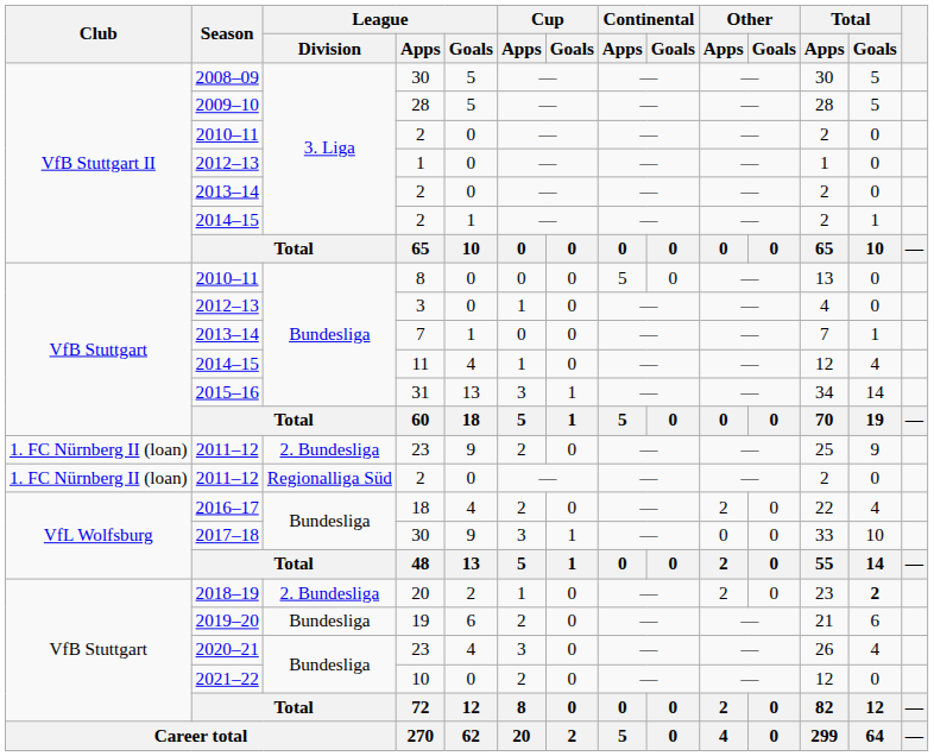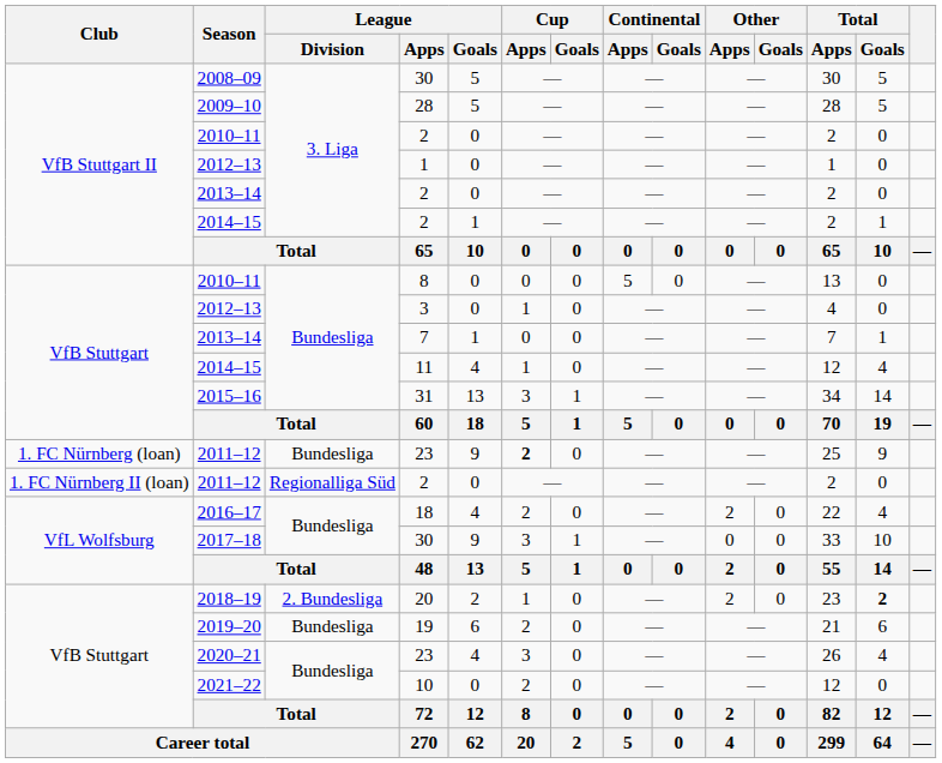 <table class="wikitable" style="text-align:center">
 <tr>
 <th rowspan="2">Club</th>
 <th rowspan="2">Season</th>
 <th colspan="3">League</th>
 <th colspan="2">Cup</th>
 <th colspan="2">Continental</th>
 <th colspan="2">Other</th>
 <th colspan="2">Total</th>
 <th rowspan="2"></th>
 </tr>
 <tr>
 <th>Division</th>
 <th>Apps</th>
 <th>Goals</th>
 <th>Apps</th>
 <th>Goals</th>
 <th>Apps</th>
 <th>Goals</th>
 <th>Apps</th>
 <th>Goals</th>
 <th>Apps</th>
 <th>Goals</th>
 </tr>
 <tr>
 <td rowspan="7"><a href='#'>VfB Stuttgart II</a></td>
 <td><a href='#'>2008–09</a></td>
 <td rowspan="6"><a href='#'>3. Liga</a></td>
 <td>30</td>
 <td>5</td>
 <td colspan="2">—</td>
 <td colspan="2">—</td>
 <td colspan="2">—</td>
 <td>30</td>
 <td>5</td>
 <td></td>
 </tr>
 <tr>
 <td><a href='#'>2009–10</a></td>
 <td>28</td>
 <td>5</td>
 <td colspan="2">—</td>
 <td colspan="2">—</td>
 <td colspan="2">—</td>
 <td>28</td>
 <td>5</td>
 <td></td>
 </tr>
 <tr>
 <td><a href='#'>2010–11</a></td>
 <td>2</td>
 <td>0</td>
 <td colspan="2">—</td>
 <td colspan="2">—</td>
 <td colspan="2">—</td>
 <td>2</td>
 <td>0</td>
 <td></td>
 </tr>
 <tr>
 <td><a href='#'>2012–13</a></td>
 <td>1</td>
 <td>0</td>
 <td colspan="2">—</td>
 <td colspan="2">—</td>
 <td colspan="2">—</td>
 <td>1</td>
 <td>0</td>
 <td></td>
 </tr>
 <tr>
 <td><a href='#'>2013–14</a></td>
 <td>2</td>
 <td>0</td>
 <td colspan="2">—</td>
 <td colspan="2">—</td>
 <td colspan="2">—</td>
 <td>2</td>
 <td>0</td>
 <td></td>
 </tr>
 <tr>
 <td><a href='#'>2014–15</a></td>
 <td>2</td>
 <td>1</td>
 <td colspan="2">—</td>
 <td colspan="2">—</td>
 <td colspan="2">—</td>
 <td>2</td>
 <td>1</td>
 <td></td>
 </tr>
 <tr>
 <th colspan="2">Total</th>
 <th>65</th>
 <th>10</th>
 <th>0</th>
 <th>0</th>
 <th>0</th>
 <th>0</th>
 <th>0</th>
 <th>0</th>
 <th>65</th>
 <th>10</th>
 <th>—</th>
 </tr>
 <tr>
 <td rowspan="6"><a href='#'>VfB Stuttgart</a></td>
 <td><a href='#'>2010–11</a></td>
 <td rowspan="5"><a href='#'>Bundesliga</a></td>
 <td>8</td>
 <td>0</td>
 <td>0</td>
 <td>0</td>
 <td>5</td>
 <td>0</td>
 <td colspan="2">—</td>
 <td>13</td>
 <td>0</td>
 <td></td>
 </tr>
 <tr>
 <td><a href='#'>2012–13</a></td>
 <td>3</td>
 <td>0</td>
 <td>1</td>
 <td>0</td>
 <td colspan="2">—</td>
 <td colspan="2">—</td>
 <td>4</td>
 <td>0</td>
 <td></td>
 </tr>
 <tr>
 <td><a href='#'>2013–14</a></td>
 <td>7</td>
 <td>1</td>
 <td>0</td>
 <td>0</td>
 <td colspan="2">—</td>
 <td colspan="2">—</td>
 <td>7</td>
 <td>1</td>
 <td></td>
 </tr>
 <tr>
 <td><a href='#'>2014–15</a></td>
 <td>11</td>
 <td>4</td>
 <td>1</td>
 <td>0</td>
 <td colspan="2">—</td>
 <td colspan="2">—</td>
 <td>12</td>
 <td>4</td>
 <td></td>
 </tr>
 <tr>
 <td><a href='#'>2015–16</a></td>
 <td>31</td>
 <td>13</td>
 <td>3</td>
 <td>1</td>
 <td colspan="2">—</td>
 <td colspan="2">—</td>
 <td>34</td>
 <td>14</td>
 <td></td>
 </tr>
 <tr>
 <th colspan="2">Total</th>
 <th>60</th>
 <th>18</th>
 <th>5</th>
 <th>1</th>
 <th>5</th>
 <th>0</th>
 <th>0</th>
 <th>0</th>
 <th>70</th>
 <th>19</th>
 <th>—</th>
 </tr>
 <tr>
-<td><a href='#'>1. FC Nürnberg II</a> (loan)</td>
+<td><a href='#'>1. FC Nürnberg</a> (loan)</td>
 <td><a href='#'>2011–12</a></td>
-<td><a href='#'>2. Bundesliga</a></td>
+<td>Bundesliga</td>
 <td>23</td>
 <td>9</td>
-<td>2</td>
+<td><strong>2</strong></td>
 <td>0</td>
 <td colspan="2">—</td>
 <td colspan="2">—</td>
 <td>25</td>
 <td>9</td>
 <td></td>
 </tr>
 <tr>
 <td><a href='#'>1. FC Nürnberg II</a> (loan)</td>
 <td><a href='#'>2011–12</a></td>
 <td><a href='#'>Regionalliga Süd</a></td>
 <td>2</td>
 <td>0</td>
 <td colspan="2">—</td>
 <td colspan="2">—</td>
 <td colspan="2">—</td>
 <td>2</td>
 <td>0</td>
 <td></td>
 </tr>
 <tr>
 <td rowspan="3"><a href='#'>VfL Wolfsburg</a></td>
 <td><a href='#'>2016–17</a></td>
 <td rowspan="2">Bundesliga</td>
 <td>18</td>
 <td>4</td>
 <td>2</td>
 <td>0</td>
 <td colspan="2">—</td>
 <td>2</td>
 <td>0</td>
 <td>22</td>
 <td>4</td>
 <td></td>
 </tr>
 <tr>
 <td><a href='#'>2017–18</a></td>
 <td>30</td>
 <td>9</td>
 <td>3</td>
 <td>1</td>
 <td colspan="2">—</td>
 <td>0</td>
 <td>0</td>
 <td>33</td>
 <td>10</td>
 <td></td>
 </tr>
 <tr>
 <th colspan="2">Total</th>
 <th>48</th>
 <th>13</th>
 <th>5</th>
 <th>1</th>
 <th>0</th>
 <th>0</th>
 <th>2</th>
 <th>0</th>
 <th>55</th>
 <th>14</th>
 <th>—</th>
 </tr>
 <tr>
 <td rowspan="5">VfB Stuttgart</td>
 <td><a href='#'>2018–19</a></td>
 <td><a href='#'>2. Bundesliga</a></td>
 <td>20</td>
 <td>2</td>
 <td>1</td>
 <td>0</td>
 <td colspan="2">—</td>
 <td>2</td>
 <td>0</td>
 <td>23</td>
 <td><strong>2</strong></td>
 <td></td>
 </tr>
 <tr>
 <td><a href='#'>2019–20</a></td>
 <td>Bundesliga</td>
 <td>19</td>
 <td>6</td>
 <td>2</td>
 <td>0</td>
 <td colspan="2">—</td>
 <td colspan="2">—</td>
 <td>21</td>
 <td>6</td>
 <td></td>
 </tr>
 <tr>
 <td><a href='#'>2020–21</a></td>
 <td rowspan="2">Bundesliga</td>
 <td>23</td>
 <td>4</td>
 <td>3</td>
 <td>0</td>
 <td colspan="2">—</td>
 <td colspan="2">—</td>
 <td>26</td>
 <td>4</td>
 <td></td>
 </tr>
 <tr>
 <td><a href='#'>2021–22</a></td>
 <td>10</td>
 <td>0</td>
 <td>2</td>
 <td>0</td>
 <td colspan="2">—</td>
 <td colspan="2">—</td>
 <td>12</td>
 <td>0</td>
 <td></td>
 </tr>
 <tr>
 <th colspan="2">Total</th>
 <th>72</th>
 <th>12</th>
 <th>8</th>
 <th>0</th>
 <th>0</th>
 <th>0</th>
 <th>2</th>
 <th>0</th>
 <th>82</th>
 <th>12</th>
 <th>—</th>
 </tr>
 <tr>
 <th colspan="3">Career total</th>
 <th>270</th>
 <th>62</th>
 <th>20</th>
 <th>2</th>
 <th>5</th>
 <th>0</th>
 <th>4</th>
 <th>0</th>
 <th>299</th>
 <th>64</th>
 <th>—</th>
 </tr>
 </table>
